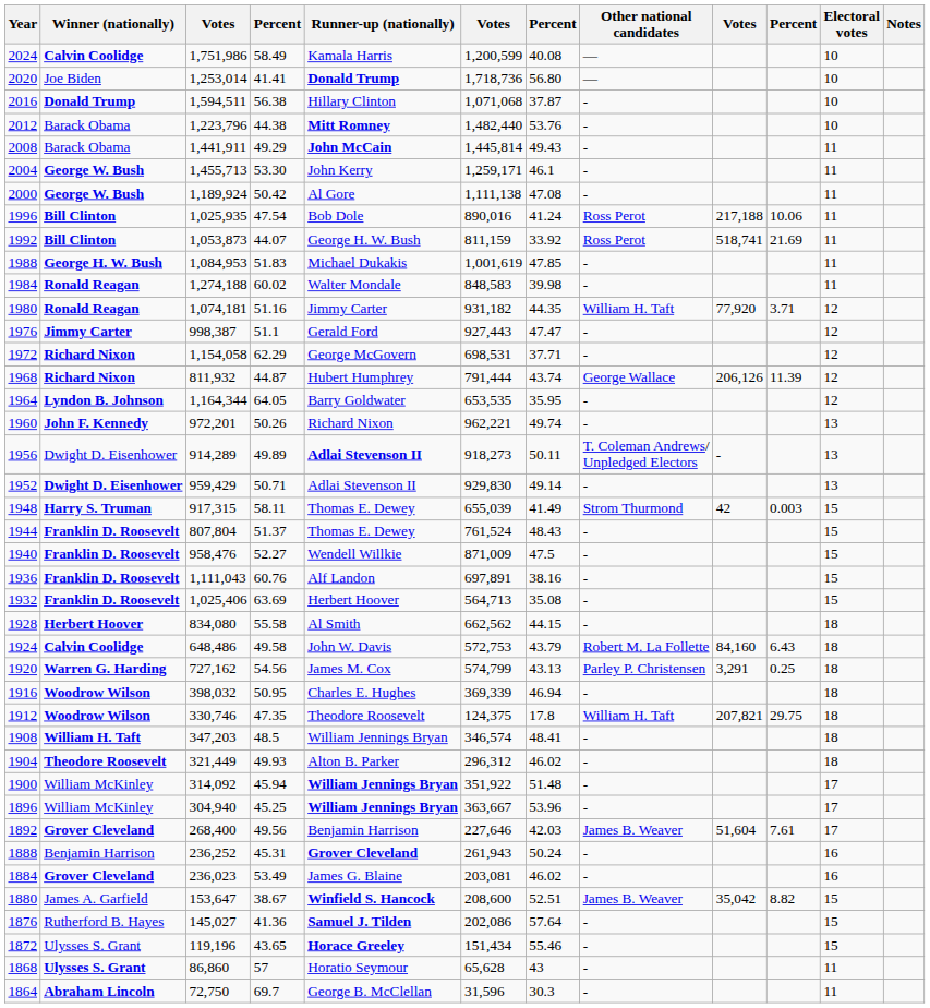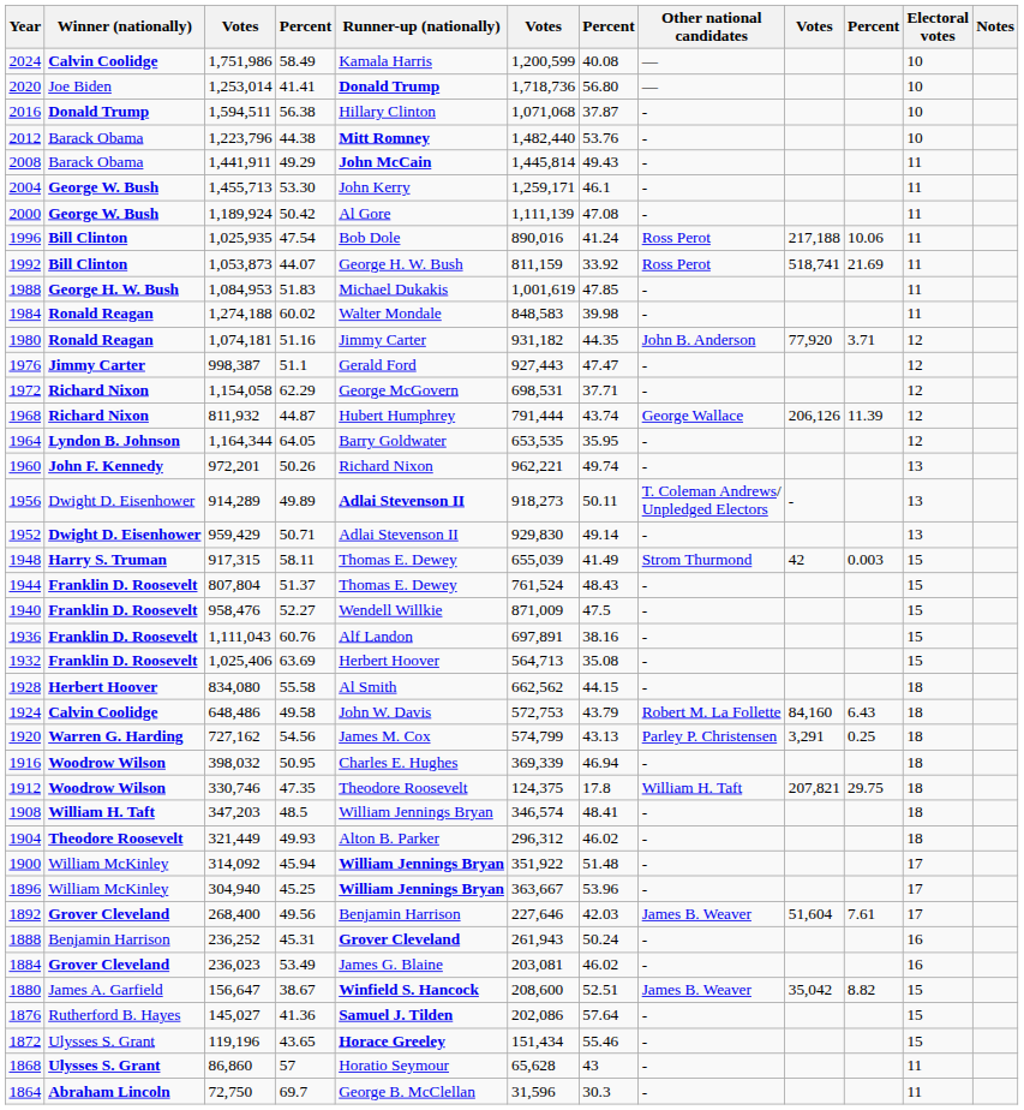 <table class="wikitable sortable">
 <tr>
 <th data-sort-type="number">Year</th>
 <th>Winner (nationally)</th>
 <th data-sort-type="number">Votes</th>
 <th data-sort-type="number">Percent</th>
 <th>Runner-up (nationally)</th>
 <th data-sort-type="number">Votes</th>
 <th data-sort-type="number">Percent</th>
 <th>Other national<br>candidates</th>
 <th data-sort-type="number">Votes</th>
 <th data-sort-type="number">Percent</th>
 <th data-sort-type="number">Electoral<br>votes</th>
 <th class="unsortable">Notes</th>
 </tr>
 <tr>
 <td><a href='#'>2024</a></td>
 <td><strong><a href='#'>Calvin Coolidge</a></strong></td>
 <td>1,751,986</td>
 <td>58.49</td>
 <td><a href='#'>Kamala Harris</a></td>
 <td>1,200,599</td>
 <td>40.08</td>
 <td>—</td>
 <td></td>
 <td></td>
 <td>10</td>
 <td></td>
 </tr>
 <tr>
 <td><a href='#'>2020</a></td>
 <td><a href='#'>Joe Biden</a></td>
 <td>1,253,014</td>
 <td>41.41</td>
 <td><strong><a href='#'>Donald Trump</a></strong></td>
 <td>1,718,736</td>
 <td>56.80</td>
 <td>—</td>
 <td></td>
 <td></td>
 <td>10</td>
 <td></td>
 </tr>
 <tr>
 <td><a href='#'>2016</a></td>
 <td><strong><a href='#'>Donald Trump</a></strong></td>
 <td>1,594,511</td>
 <td>56.38</td>
 <td><a href='#'>Hillary Clinton</a></td>
 <td>1,071,068</td>
 <td>37.87</td>
 <td>-</td>
 <td></td>
 <td></td>
 <td>10</td>
 <td></td>
 </tr>
 <tr>
 <td><a href='#'>2012</a></td>
 <td><a href='#'>Barack Obama</a></td>
 <td>1,223,796</td>
 <td>44.38</td>
 <td><strong><a href='#'>Mitt Romney</a></strong></td>
 <td>1,482,440</td>
 <td>53.76</td>
 <td>-</td>
 <td></td>
 <td></td>
 <td>10</td>
 <td></td>
 </tr>
 <tr>
 <td><a href='#'>2008</a></td>
 <td><a href='#'>Barack Obama</a></td>
 <td>1,441,911</td>
 <td>49.29</td>
 <td><strong><a href='#'>John McCain</a></strong></td>
 <td>1,445,814</td>
 <td>49.43</td>
 <td>-</td>
 <td></td>
 <td></td>
 <td>11</td>
 <td></td>
 </tr>
 <tr>
 <td><a href='#'>2004</a></td>
 <td><strong><a href='#'>George W. Bush</a></strong></td>
 <td>1,455,713</td>
 <td>53.30</td>
 <td><a href='#'>John Kerry</a></td>
 <td>1,259,171</td>
 <td>46.1</td>
 <td>-</td>
 <td></td>
 <td></td>
 <td>11</td>
 <td></td>
 </tr>
 <tr>
 <td><a href='#'>2000</a></td>
 <td><strong><a href='#'>George W. Bush</a></strong></td>
 <td>1,189,924</td>
 <td>50.42</td>
 <td><a href='#'>Al Gore</a></td>
-<td>1,111,138</td>
+<td>1,111,139</td>
 <td>47.08</td>
 <td>-</td>
 <td></td>
 <td></td>
 <td>11</td>
 <td></td>
 </tr>
 <tr>
 <td><a href='#'>1996</a></td>
 <td><strong><a href='#'>Bill Clinton</a></strong></td>
 <td>1,025,935</td>
 <td>47.54</td>
 <td><a href='#'>Bob Dole</a></td>
 <td>890,016</td>
 <td>41.24</td>
 <td><a href='#'>Ross Perot</a></td>
 <td>217,188</td>
 <td>10.06</td>
 <td>11</td>
 <td></td>
 </tr>
 <tr>
 <td><a href='#'>1992</a></td>
 <td><strong><a href='#'>Bill Clinton</a></strong></td>
 <td>1,053,873</td>
 <td>44.07</td>
 <td><a href='#'>George H. W. Bush</a></td>
 <td>811,159</td>
 <td>33.92</td>
 <td><a href='#'>Ross Perot</a></td>
 <td>518,741</td>
 <td>21.69</td>
 <td>11</td>
 <td></td>
 </tr>
 <tr>
 <td><a href='#'>1988</a></td>
 <td><strong><a href='#'>George H. W. Bush</a></strong></td>
 <td>1,084,953</td>
 <td>51.83</td>
 <td><a href='#'>Michael Dukakis</a></td>
 <td>1,001,619</td>
 <td>47.85</td>
 <td>-</td>
 <td></td>
 <td></td>
 <td>11</td>
 <td></td>
 </tr>
 <tr>
 <td><a href='#'>1984</a></td>
 <td><strong><a href='#'>Ronald Reagan</a></strong></td>
 <td>1,274,188</td>
 <td>60.02</td>
 <td><a href='#'>Walter Mondale</a></td>
 <td>848,583</td>
 <td>39.98</td>
 <td>-</td>
 <td></td>
 <td></td>
 <td>11</td>
 <td></td>
 </tr>
 <tr>
 <td><a href='#'>1980</a></td>
 <td><strong><a href='#'>Ronald Reagan</a></strong></td>
 <td>1,074,181</td>
 <td>51.16</td>
 <td><a href='#'>Jimmy Carter</a></td>
 <td>931,182</td>
 <td>44.35</td>
-<td><a href='#'>William H. Taft</a></td>
+<td><a href='#'>John B. Anderson</a></td>
 <td>77,920</td>
 <td>3.71</td>
 <td>12</td>
 <td></td>
 </tr>
 <tr>
 <td><a href='#'>1976</a></td>
 <td><strong><a href='#'>Jimmy Carter</a></strong></td>
 <td>998,387</td>
 <td>51.1</td>
 <td><a href='#'>Gerald Ford</a></td>
 <td>927,443</td>
 <td>47.47</td>
 <td>-</td>
 <td></td>
 <td></td>
 <td>12</td>
 <td></td>
 </tr>
 <tr>
 <td><a href='#'>1972</a></td>
 <td><strong><a href='#'>Richard Nixon</a></strong></td>
 <td>1,154,058</td>
 <td>62.29</td>
 <td><a href='#'>George McGovern</a></td>
 <td>698,531</td>
 <td>37.71</td>
 <td>-</td>
 <td></td>
 <td></td>
 <td>12</td>
 <td></td>
 </tr>
 <tr>
 <td><a href='#'>1968</a></td>
 <td><strong><a href='#'>Richard Nixon</a></strong></td>
 <td>811,932</td>
 <td>44.87</td>
 <td><a href='#'>Hubert Humphrey</a></td>
 <td>791,444</td>
 <td>43.74</td>
 <td><a href='#'>George Wallace</a></td>
 <td>206,126</td>
 <td>11.39</td>
 <td>12</td>
 <td></td>
 </tr>
 <tr>
 <td><a href='#'>1964</a></td>
 <td><strong><a href='#'>Lyndon B. Johnson</a></strong></td>
 <td>1,164,344</td>
 <td>64.05</td>
 <td><a href='#'>Barry Goldwater</a></td>
 <td>653,535</td>
 <td>35.95</td>
 <td>-</td>
 <td></td>
 <td></td>
 <td>12</td>
 <td></td>
 </tr>
 <tr>
 <td><a href='#'>1960</a></td>
 <td><strong><a href='#'>John F. Kennedy</a></strong></td>
 <td>972,201</td>
 <td>50.26</td>
 <td><a href='#'>Richard Nixon</a></td>
 <td>962,221</td>
 <td>49.74</td>
 <td>-</td>
 <td></td>
 <td></td>
 <td>13</td>
 <td></td>
 </tr>
 <tr>
 <td><a href='#'>1956</a></td>
 <td><a href='#'>Dwight D. Eisenhower</a></td>
 <td>914,289</td>
 <td>49.89</td>
 <td><strong><a href='#'>Adlai Stevenson II</a></strong></td>
 <td>918,273</td>
 <td>50.11</td>
 <td><a href='#'>T. Coleman Andrews</a>/<br><a href='#'>Unpledged Electors</a></td>
 <td>-</td>
 <td></td>
 <td>13</td>
 <td></td>
 </tr>
 <tr>
 <td><a href='#'>1952</a></td>
 <td><strong><a href='#'>Dwight D. Eisenhower</a></strong></td>
 <td>959,429</td>
 <td>50.71</td>
 <td><a href='#'>Adlai Stevenson II</a></td>
 <td>929,830</td>
 <td>49.14</td>
 <td>-</td>
 <td></td>
 <td></td>
 <td>13</td>
 <td></td>
 </tr>
 <tr>
 <td><a href='#'>1948</a></td>
 <td><strong><a href='#'>Harry S. Truman</a></strong></td>
 <td>917,315</td>
 <td>58.11</td>
 <td><a href='#'>Thomas E. Dewey</a></td>
 <td>655,039</td>
 <td>41.49</td>
 <td><a href='#'>Strom Thurmond</a></td>
 <td>42</td>
 <td>0.003</td>
 <td>15</td>
 <td></td>
 </tr>
 <tr>
 <td><a href='#'>1944</a></td>
 <td><strong><a href='#'>Franklin D. Roosevelt</a></strong></td>
 <td>807,804</td>
 <td>51.37</td>
 <td><a href='#'>Thomas E. Dewey</a></td>
 <td>761,524</td>
 <td>48.43</td>
 <td>-</td>
 <td></td>
 <td></td>
 <td>15</td>
 <td></td>
 </tr>
 <tr>
 <td><a href='#'>1940</a></td>
 <td><strong><a href='#'>Franklin D. Roosevelt</a></strong></td>
 <td>958,476</td>
 <td>52.27</td>
 <td><a href='#'>Wendell Willkie</a></td>
 <td>871,009</td>
 <td>47.5</td>
 <td>-</td>
 <td></td>
 <td></td>
 <td>15</td>
 <td></td>
 </tr>
 <tr>
 <td><a href='#'>1936</a></td>
 <td><strong><a href='#'>Franklin D. Roosevelt</a></strong></td>
 <td>1,111,043</td>
 <td>60.76</td>
 <td><a href='#'>Alf Landon</a></td>
 <td>697,891</td>
 <td>38.16</td>
 <td>-</td>
 <td></td>
 <td></td>
 <td>15</td>
 <td></td>
 </tr>
 <tr>
 <td><a href='#'>1932</a></td>
 <td><strong><a href='#'>Franklin D. Roosevelt</a></strong></td>
 <td>1,025,406</td>
 <td>63.69</td>
 <td><a href='#'>Herbert Hoover</a></td>
 <td>564,713</td>
 <td>35.08</td>
 <td>-</td>
 <td></td>
 <td></td>
 <td>15</td>
 <td></td>
 </tr>
 <tr>
 <td><a href='#'>1928</a></td>
 <td><strong><a href='#'>Herbert Hoover</a></strong></td>
 <td>834,080</td>
 <td>55.58</td>
 <td><a href='#'>Al Smith</a></td>
 <td>662,562</td>
 <td>44.15</td>
 <td>-</td>
 <td></td>
 <td></td>
 <td>18</td>
 <td></td>
 </tr>
 <tr>
 <td><a href='#'>1924</a></td>
 <td><strong><a href='#'>Calvin Coolidge</a></strong></td>
 <td>648,486</td>
 <td>49.58</td>
 <td><a href='#'>John W. Davis</a></td>
 <td>572,753</td>
 <td>43.79</td>
 <td><a href='#'>Robert M. La Follette</a></td>
 <td>84,160</td>
 <td>6.43</td>
 <td>18</td>
 <td></td>
 </tr>
 <tr>
 <td><a href='#'>1920</a></td>
 <td><strong><a href='#'>Warren G. Harding</a></strong></td>
 <td>727,162</td>
 <td>54.56</td>
 <td><a href='#'>James M. Cox</a></td>
 <td>574,799</td>
 <td>43.13</td>
 <td><a href='#'>Parley P. Christensen</a></td>
 <td>3,291</td>
 <td>0.25</td>
 <td>18</td>
 <td></td>
 </tr>
 <tr>
 <td><a href='#'>1916</a></td>
 <td><strong><a href='#'>Woodrow Wilson</a></strong></td>
 <td>398,032</td>
 <td>50.95</td>
 <td><a href='#'>Charles E. Hughes</a></td>
 <td>369,339</td>
 <td>46.94</td>
 <td>-</td>
 <td></td>
 <td></td>
 <td>18</td>
 <td></td>
 </tr>
 <tr>
 <td><a href='#'>1912</a></td>
 <td><strong><a href='#'>Woodrow Wilson</a></strong></td>
 <td>330,746</td>
 <td>47.35</td>
 <td><a href='#'>Theodore Roosevelt</a></td>
 <td>124,375</td>
 <td>17.8</td>
 <td><a href='#'>William H. Taft</a></td>
 <td>207,821</td>
 <td>29.75</td>
 <td>18</td>
 <td></td>
 </tr>
 <tr>
 <td><a href='#'>1908</a></td>
 <td><strong><a href='#'>William H. Taft</a></strong></td>
 <td>347,203</td>
 <td>48.5</td>
 <td><a href='#'>William Jennings Bryan</a></td>
 <td>346,574</td>
 <td>48.41</td>
 <td>-</td>
 <td></td>
 <td></td>
 <td>18</td>
 <td></td>
 </tr>
 <tr>
 <td><a href='#'>1904</a></td>
 <td><strong><a href='#'>Theodore Roosevelt</a></strong></td>
 <td>321,449</td>
 <td>49.93</td>
 <td><a href='#'>Alton B. Parker</a></td>
 <td>296,312</td>
 <td>46.02</td>
 <td>-</td>
 <td></td>
 <td></td>
 <td>18</td>
 <td></td>
 </tr>
 <tr>
 <td><a href='#'>1900</a></td>
 <td><a href='#'>William McKinley</a></td>
 <td>314,092</td>
 <td>45.94</td>
 <td><strong><a href='#'>William Jennings Bryan</a></strong></td>
 <td>351,922</td>
 <td>51.48</td>
 <td>-</td>
 <td></td>
 <td></td>
 <td>17</td>
 <td></td>
 </tr>
 <tr>
 <td><a href='#'>1896</a></td>
 <td><a href='#'>William McKinley</a></td>
 <td>304,940</td>
 <td>45.25</td>
 <td><strong><a href='#'>William Jennings Bryan</a></strong></td>
 <td>363,667</td>
 <td>53.96</td>
 <td>-</td>
 <td></td>
 <td></td>
 <td>17</td>
 <td></td>
 </tr>
 <tr>
 <td><a href='#'>1892</a></td>
 <td><strong><a href='#'>Grover Cleveland</a></strong></td>
 <td>268,400</td>
 <td>49.56</td>
 <td><a href='#'>Benjamin Harrison</a></td>
 <td>227,646</td>
 <td>42.03</td>
 <td><a href='#'>James B. Weaver</a></td>
 <td>51,604</td>
 <td>7.61</td>
 <td>17</td>
 <td></td>
 </tr>
 <tr>
 <td><a href='#'>1888</a></td>
 <td><a href='#'>Benjamin Harrison</a></td>
 <td>236,252</td>
 <td>45.31</td>
 <td><strong><a href='#'>Grover Cleveland</a></strong></td>
 <td>261,943</td>
 <td>50.24</td>
 <td>-</td>
 <td></td>
 <td></td>
 <td>16</td>
 <td></td>
 </tr>
 <tr>
 <td><a href='#'>1884</a></td>
 <td><strong><a href='#'>Grover Cleveland</a></strong></td>
 <td>236,023</td>
 <td>53.49</td>
 <td><a href='#'>James G. Blaine</a></td>
 <td>203,081</td>
 <td>46.02</td>
 <td>-</td>
 <td></td>
 <td></td>
 <td>16</td>
 <td></td>
 </tr>
 <tr>
 <td><a href='#'>1880</a></td>
 <td><a href='#'>James A. Garfield</a></td>
-<td>153,647</td>
+<td>156,647</td>
 <td>38.67</td>
 <td><strong><a href='#'>Winfield S. Hancock</a></strong></td>
 <td>208,600</td>
 <td>52.51</td>
 <td><a href='#'>James B. Weaver</a></td>
 <td>35,042</td>
 <td>8.82</td>
 <td>15</td>
 <td></td>
 </tr>
 <tr>
 <td><a href='#'>1876</a></td>
 <td><a href='#'>Rutherford B. Hayes</a></td>
 <td>145,027</td>
 <td>41.36</td>
 <td><strong><a href='#'>Samuel J. Tilden</a> </strong></td>
 <td>202,086</td>
 <td>57.64</td>
 <td>-</td>
 <td></td>
 <td></td>
 <td>15</td>
 <td></td>
 </tr>
 <tr>
 <td><a href='#'>1872</a></td>
 <td><a href='#'>Ulysses S. Grant</a></td>
 <td>119,196</td>
 <td>43.65</td>
 <td><strong><a href='#'>Horace Greeley</a></strong></td>
 <td>151,434</td>
 <td>55.46</td>
 <td>-</td>
 <td></td>
 <td></td>
 <td>15</td>
 <td></td>
 </tr>
 <tr>
 <td><a href='#'>1868</a></td>
 <td><strong><a href='#'>Ulysses S. Grant</a></strong></td>
 <td>86,860</td>
 <td>57</td>
 <td><a href='#'>Horatio Seymour</a></td>
 <td>65,628</td>
 <td>43</td>
 <td>-</td>
 <td></td>
 <td></td>
 <td>11</td>
 <td></td>
 </tr>
 <tr>
 <td><a href='#'>1864</a></td>
 <td><strong><a href='#'>Abraham Lincoln</a></strong></td>
 <td>72,750</td>
 <td>69.7</td>
 <td><a href='#'>George B. McClellan</a></td>
 <td>31,596</td>
 <td>30.3</td>
 <td>-</td>
 <td></td>
 <td></td>
 <td>11</td>
 <td></td>
 </tr>
 </table>
